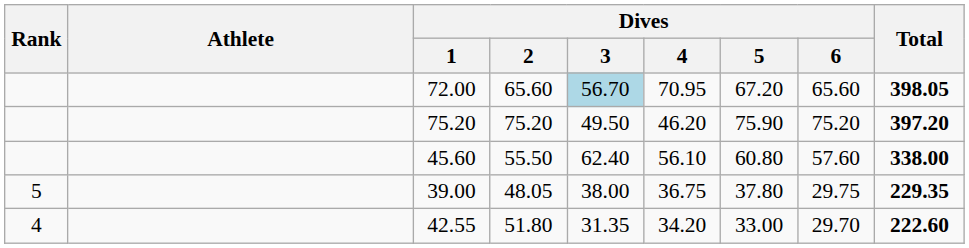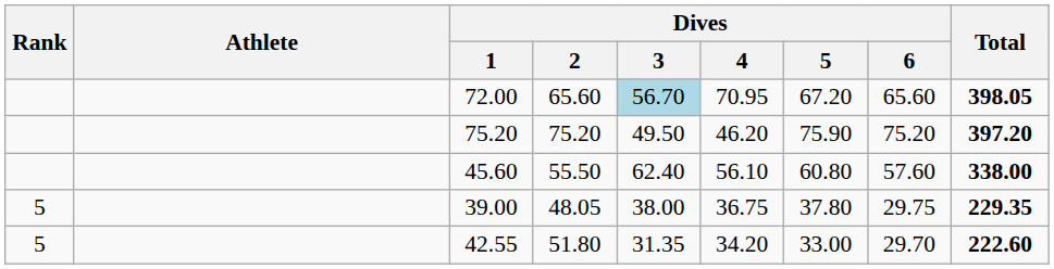 <table class=wikitable style="text-align:center">
 <tr>
 <th rowspan="2" width=40>Rank</th>
 <th rowspan="2" width=250>Athlete</th>
 <th colspan="6">Dives</th>
 <th rowspan="2" width=60>Total</th>
 </tr>
 <tr>
 <th width=50>1</th>
 <th width=50>2</th>
 <th width=50>3</th>
 <th width=50>4</th>
 <th width=50>5</th>
 <th width=50>6</th>
 </tr>
 <tr>
 <td></td>
 <td style="text-align:left"></td>
 <td>72.00</td>
 <td>65.60</td>
 <td style="background: lightblue;">56.70</td>
 <td>70.95</td>
 <td>67.20</td>
 <td>65.60</td>
 <td><strong>398.05</strong></td>
 </tr>
 <tr>
 <td></td>
 <td style="text-align:left"></td>
 <td>75.20</td>
 <td>75.20</td>
 <td>49.50</td>
 <td>46.20</td>
 <td>75.90</td>
 <td>75.20</td>
 <td><strong>397.20</strong></td>
 </tr>
 <tr>
 <td></td>
 <td style="text-align:left"></td>
 <td>45.60</td>
 <td>55.50</td>
 <td>62.40</td>
 <td>56.10</td>
 <td>60.80</td>
 <td>57.60</td>
 <td><strong>338.00</strong></td>
 </tr>
 <tr>
 <td>5</td>
 <td style="text-align:left"></td>
 <td>39.00</td>
 <td>48.05</td>
 <td>38.00</td>
 <td>36.75</td>
 <td>37.80</td>
 <td>29.75</td>
 <td><strong>229.35</strong></td>
 </tr>
 <tr>
-<td>4</td>
+<td>5</td>
 <td style="text-align:left"></td>
 <td>42.55</td>
 <td>51.80</td>
 <td>31.35</td>
 <td>34.20</td>
 <td>33.00</td>
 <td>29.70</td>
 <td><strong>222.60</strong></td>
 </tr>
 </table>
